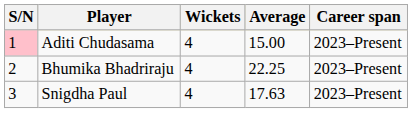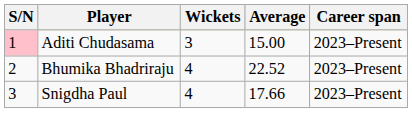 <table class="wikitable"  style="width: 400px;">
 <tr bgcolor=#bdb76b>
 <th>S/N</th>
 <th>Player</th>
 <th>Wickets</th>
 <th>Average</th>
 <th>Career span</th>
 </tr>
 <tr>
 <td style="background: pink;">1</td>
 <td>Aditi Chudasama</td>
-<td>4</td>
+<td>3</td>
 <td>15.00</td>
 <td>2023–Present</td>
 </tr>
 <tr>
 <td>2</td>
 <td>Bhumika Bhadriraju</td>
 <td>4</td>
-<td>22.25</td>
+<td>22.52</td>
 <td>2023–Present</td>
 </tr>
 <tr>
 <td>3</td>
 <td>Snigdha Paul</td>
 <td>4</td>
-<td>17.63</td>
+<td>17.66</td>
 <td>2023–Present</td>
 </tr>
 </table>
